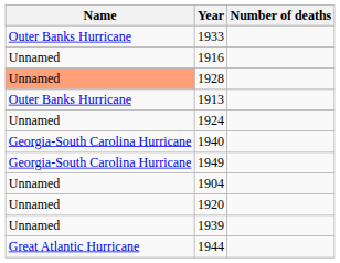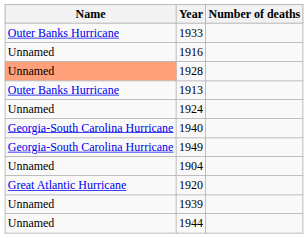 <table class="wikitable sortable"  style="margin:1em auto;">
 <tr bgcolor="#CCCCCC">
 <th>Name</th>
 <th>Year</th>
 <th>Number of deaths</th>
 </tr>
 <tr>
 <td><a href='#'>Outer Banks Hurricane</a></td>
 <td>1933</td>
 <td></td>
 </tr>
 <tr>
 <td>Unnamed</td>
 <td>1916</td>
 <td></td>
 </tr>
 <tr>
 <td style="background: lightsalmon;">Unnamed</td>
 <td>1928</td>
 <td></td>
 </tr>
 <tr>
 <td><a href='#'>Outer Banks Hurricane</a></td>
 <td>1913</td>
 <td></td>
 </tr>
 <tr>
 <td>Unnamed</td>
 <td>1924</td>
 <td></td>
 </tr>
 <tr>
 <td><a href='#'>Georgia-South Carolina Hurricane</a></td>
 <td>1940</td>
 <td></td>
 </tr>
 <tr>
 <td><a href='#'>Georgia-South Carolina Hurricane</a></td>
 <td>1949</td>
 <td></td>
 </tr>
 <tr>
 <td>Unnamed</td>
 <td>1904</td>
 <td></td>
 </tr>
 <tr>
-<td>Unnamed</td>
+<td><a href='#'>Great Atlantic Hurricane</a></td>
 <td>1920</td>
 <td></td>
 </tr>
 <tr>
 <td>Unnamed</td>
 <td>1939</td>
 <td></td>
 </tr>
 <tr>
-<td><a href='#'>Great Atlantic Hurricane</a></td>
+<td>Unnamed</td>
 <td>1944</td>
 <td></td>
 </tr>
 </table>
